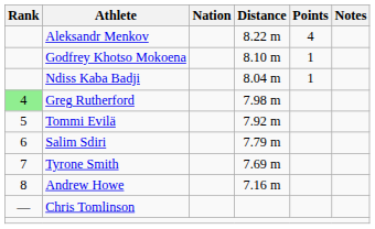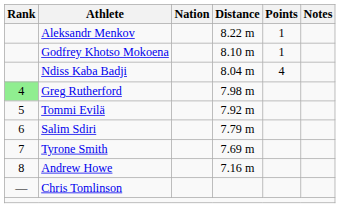 <table class="wikitable mw-datatable sortable" style="text-align:center;">
 <tr>
 <th>Rank</th>
 <th>Athlete</th>
 <th>Nation</th>
 <th>Distance</th>
 <th>Points</th>
 <th>Notes</th>
 </tr>
 <tr>
 <td></td>
 <td align=left><a href='#'>Aleksandr Menkov</a></td>
 <td align=left></td>
 <td>8.22 m </td>
-<td>4</td>
+<td>1</td>
 <td></td>
 </tr>
 <tr>
 <td></td>
 <td align=left><a href='#'>Godfrey Khotso Mokoena</a></td>
 <td align=left></td>
 <td>8.10 m </td>
 <td>1</td>
 <td></td>
 </tr>
 <tr>
 <td></td>
 <td align=left><a href='#'>Ndiss Kaba Badji</a></td>
 <td align=left></td>
 <td>8.04 m </td>
-<td>1</td>
+<td>4</td>
 <td></td>
 </tr>
 <tr>
 <td style="background: lightgreen;">4</td>
 <td align=left><a href='#'>Greg Rutherford</a></td>
 <td align=left></td>
 <td>7.98 m </td>
 <td></td>
 <td></td>
 </tr>
 <tr>
 <td>5</td>
 <td align=left><a href='#'>Tommi Evilä</a></td>
 <td align=left></td>
 <td>7.92 m </td>
 <td></td>
 <td></td>
 </tr>
 <tr>
 <td>6</td>
 <td align=left><a href='#'>Salim Sdiri</a></td>
 <td align=left></td>
 <td>7.79 m </td>
 <td></td>
 <td></td>
 </tr>
 <tr>
 <td>7</td>
 <td align=left><a href='#'>Tyrone Smith</a></td>
 <td align=left></td>
 <td>7.69 m </td>
 <td></td>
 <td></td>
 </tr>
 <tr>
 <td>8</td>
 <td align=left><a href='#'>Andrew Howe</a></td>
 <td align=left></td>
 <td>7.16 m </td>
 <td></td>
 <td></td>
 </tr>
 <tr>
 <td>—</td>
 <td align=left><a href='#'>Chris Tomlinson</a></td>
 <td align=left></td>
 <td></td>
 <td></td>
 <td></td>
 </tr>
 <tr class="sortbottom">
 <td colspan=6></td>
 </tr>
 </table>
